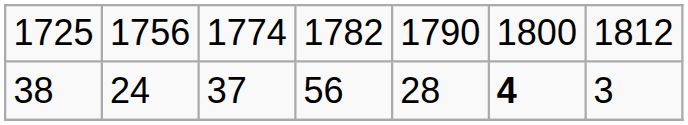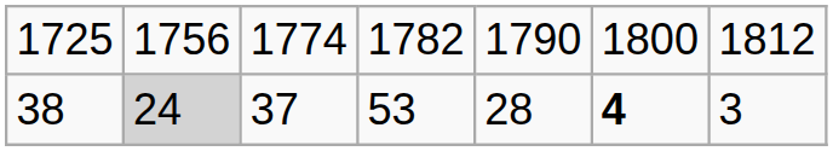 <table class="wikitable">
 <tr>
 <td>1725</td>
 <td>1756</td>
 <td>1774</td>
 <td>1782</td>
 <td>1790</td>
 <td>1800</td>
 <td>1812</td>
 </tr>
 <tr>
 <td>38</td>
-<td>24</td>
+<td style="background: lightgrey;">24</td>
 <td>37</td>
-<td>56</td>
+<td>53</td>
 <td>28</td>
 <td><strong>4</strong></td>
 <td>3</td>
 </tr>
 <tr>
 </tr>
 </table>
